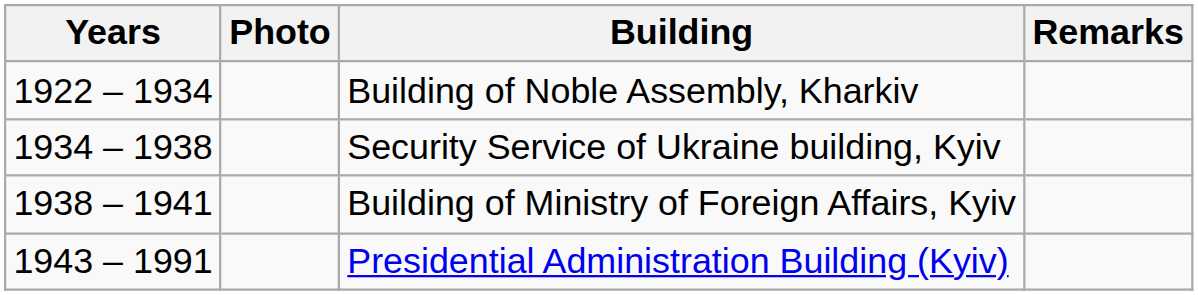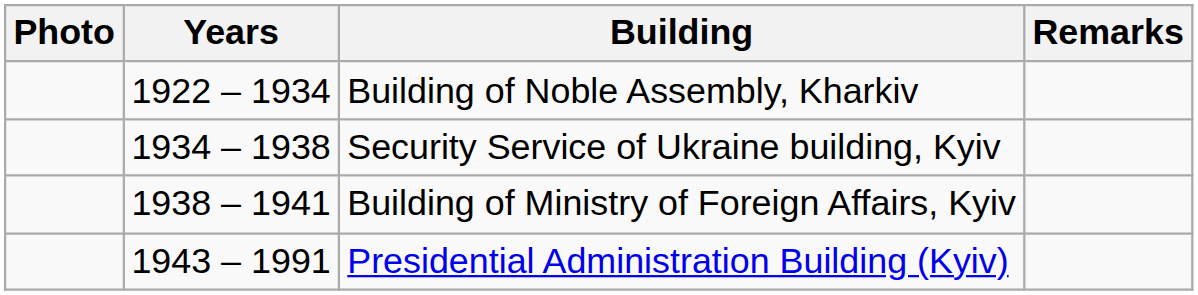 <table class="wikitable">
 <tr>
+<th>Photo</th>
 <th>Years</th>
-<th>Photo</th>
 <th>Building</th>
 <th>Remarks</th>
 </tr>
 <tr>
+<td></td>
 <td>1922 – 1934</td>
-<td></td>
 <td>Building of Noble Assembly, Kharkiv</td>
 <td></td>
 </tr>
 <tr>
+<td></td>
 <td>1934 – 1938</td>
-<td></td>
 <td>Security Service of Ukraine building, Kyiv</td>
 <td></td>
 </tr>
 <tr>
+<td></td>
 <td>1938 – 1941</td>
-<td></td>
 <td>Building of Ministry of Foreign Affairs, Kyiv</td>
 <td></td>
 </tr>
 <tr>
+<td></td>
 <td>1943 – 1991</td>
-<td></td>
 <td><a href='#'>Presidential Administration Building (Kyiv)</a></td>
 <td></td>
 </tr>
 </table>
